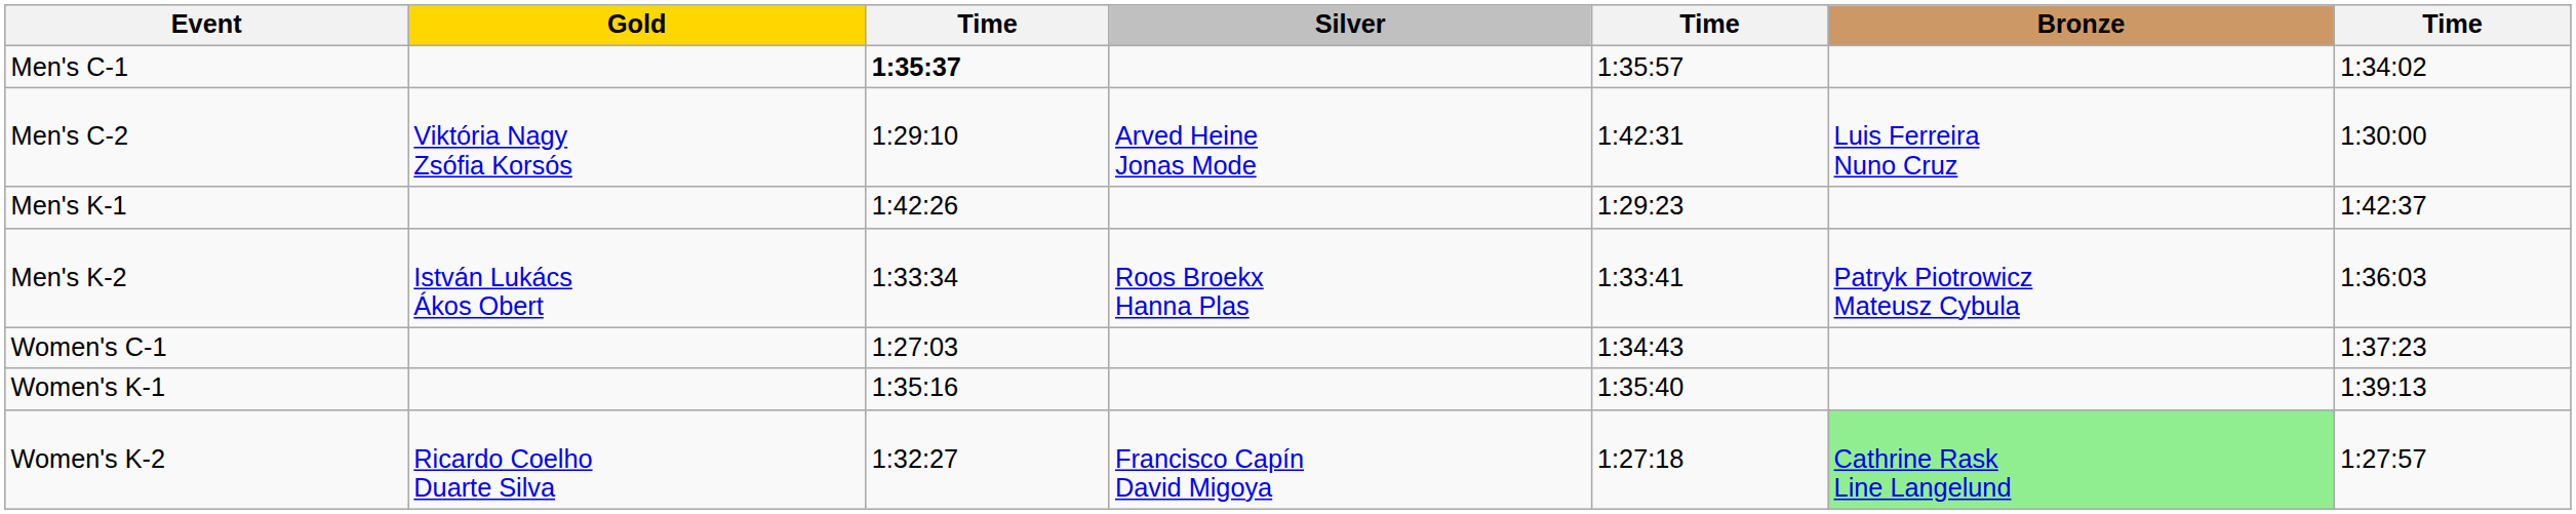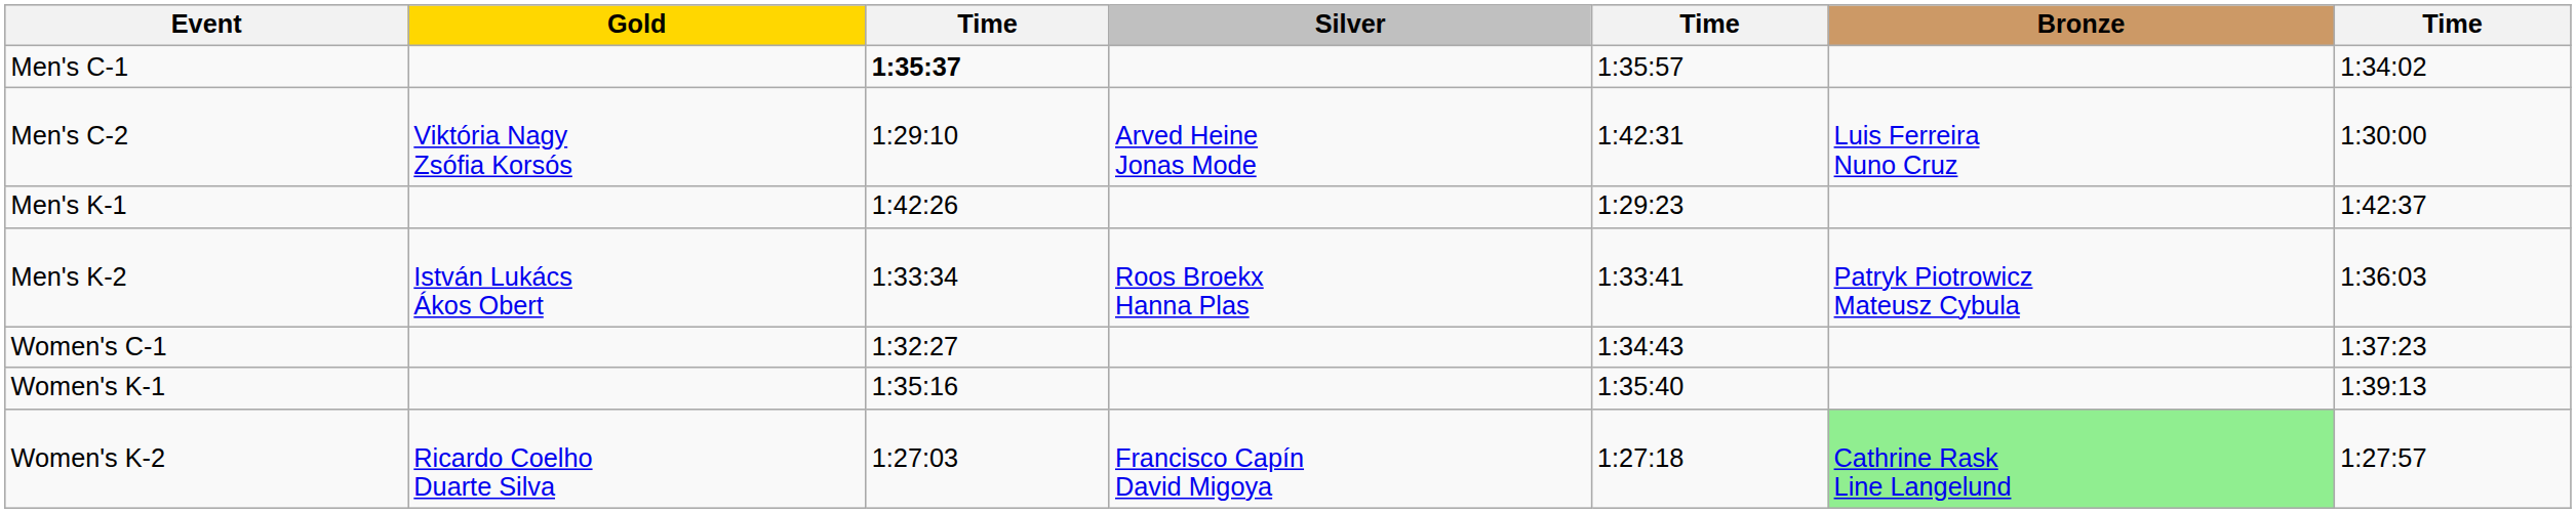 <table class="wikitable" width=100%>
 <tr>
 <th>Event</th>
 <td align=center bgcolor="gold"><strong>Gold</strong></td>
 <th>Time</th>
 <td align=center bgcolor="silver"><strong>Silver</strong></td>
 <th>Time</th>
 <td align=center bgcolor="CC9966"><strong>Bronze</strong></td>
 <th>Time</th>
 </tr>
 <tr>
 <td>Men's C-1</td>
 <td></td>
 <td><strong>1:35:37</strong></td>
 <td></td>
 <td>1:35:57</td>
 <td></td>
 <td>1:34:02</td>
 </tr>
 <tr>
 <td>Men's C-2</td>
 <td><br><a href='#'>Viktória Nagy</a><br><a href='#'>Zsófia Korsós</a></td>
 <td>1:29:10</td>
 <td><br><a href='#'>Arved Heine</a><br><a href='#'>Jonas Mode</a></td>
 <td>1:42:31</td>
 <td><br><a href='#'>Luis Ferreira</a><br><a href='#'>Nuno Cruz</a></td>
 <td>1:30:00</td>
 </tr>
 <tr>
 <td>Men's K-1</td>
 <td></td>
 <td>1:42:26</td>
 <td></td>
 <td>1:29:23</td>
 <td></td>
 <td>1:42:37</td>
 </tr>
 <tr>
 <td>Men's K-2</td>
 <td><br><a href='#'>István Lukács</a><br><a href='#'>Ákos Obert</a></td>
 <td>1:33:34</td>
 <td><br><a href='#'>Roos Broekx</a><br><a href='#'>Hanna Plas</a></td>
 <td>1:33:41</td>
 <td><br><a href='#'>Patryk Piotrowicz</a><br><a href='#'>Mateusz Cybula</a></td>
 <td>1:36:03</td>
 </tr>
 <tr>
 <td>Women's C-1</td>
 <td></td>
-<td>1:27:03</td>
+<td>1:32:27</td>
 <td></td>
 <td>1:34:43</td>
 <td></td>
 <td>1:37:23</td>
 </tr>
 <tr>
 <td>Women's K-1</td>
 <td></td>
 <td>1:35:16</td>
 <td></td>
 <td>1:35:40</td>
 <td></td>
 <td>1:39:13</td>
 </tr>
 <tr>
 <td>Women's K-2</td>
 <td><br><a href='#'>Ricardo Coelho</a><br><a href='#'>Duarte Silva</a></td>
-<td>1:32:27</td>
+<td>1:27:03</td>
 <td><br><a href='#'>Francisco Capín</a><br><a href='#'>David Migoya</a></td>
 <td>1:27:18</td>
 <td style="background: lightgreen;"><br><a href='#'>Cathrine Rask</a><br><a href='#'>Line Langelund</a></td>
 <td>1:27:57</td>
 </tr>
 </table>
